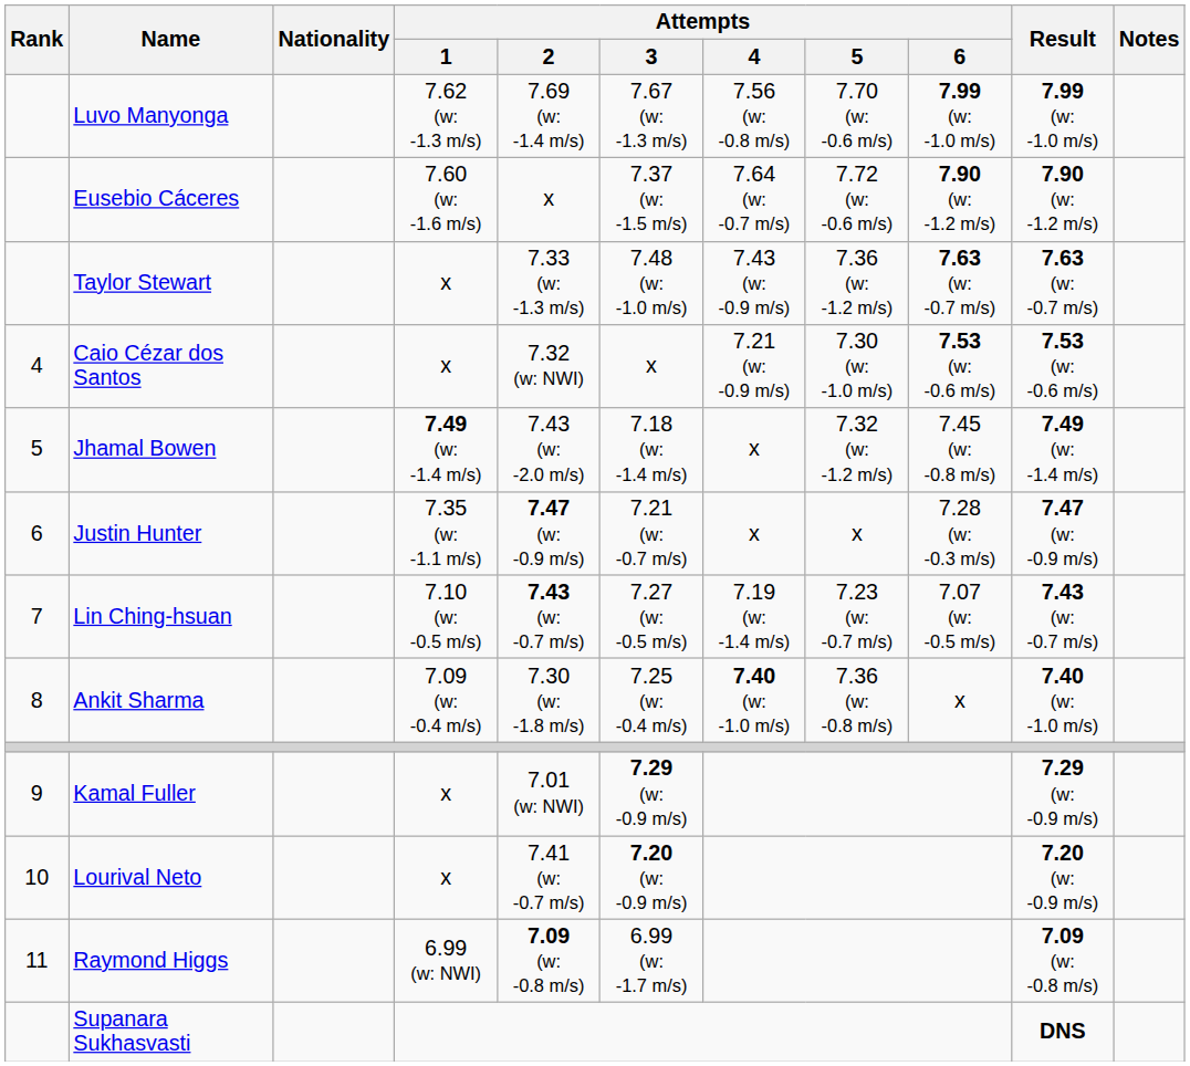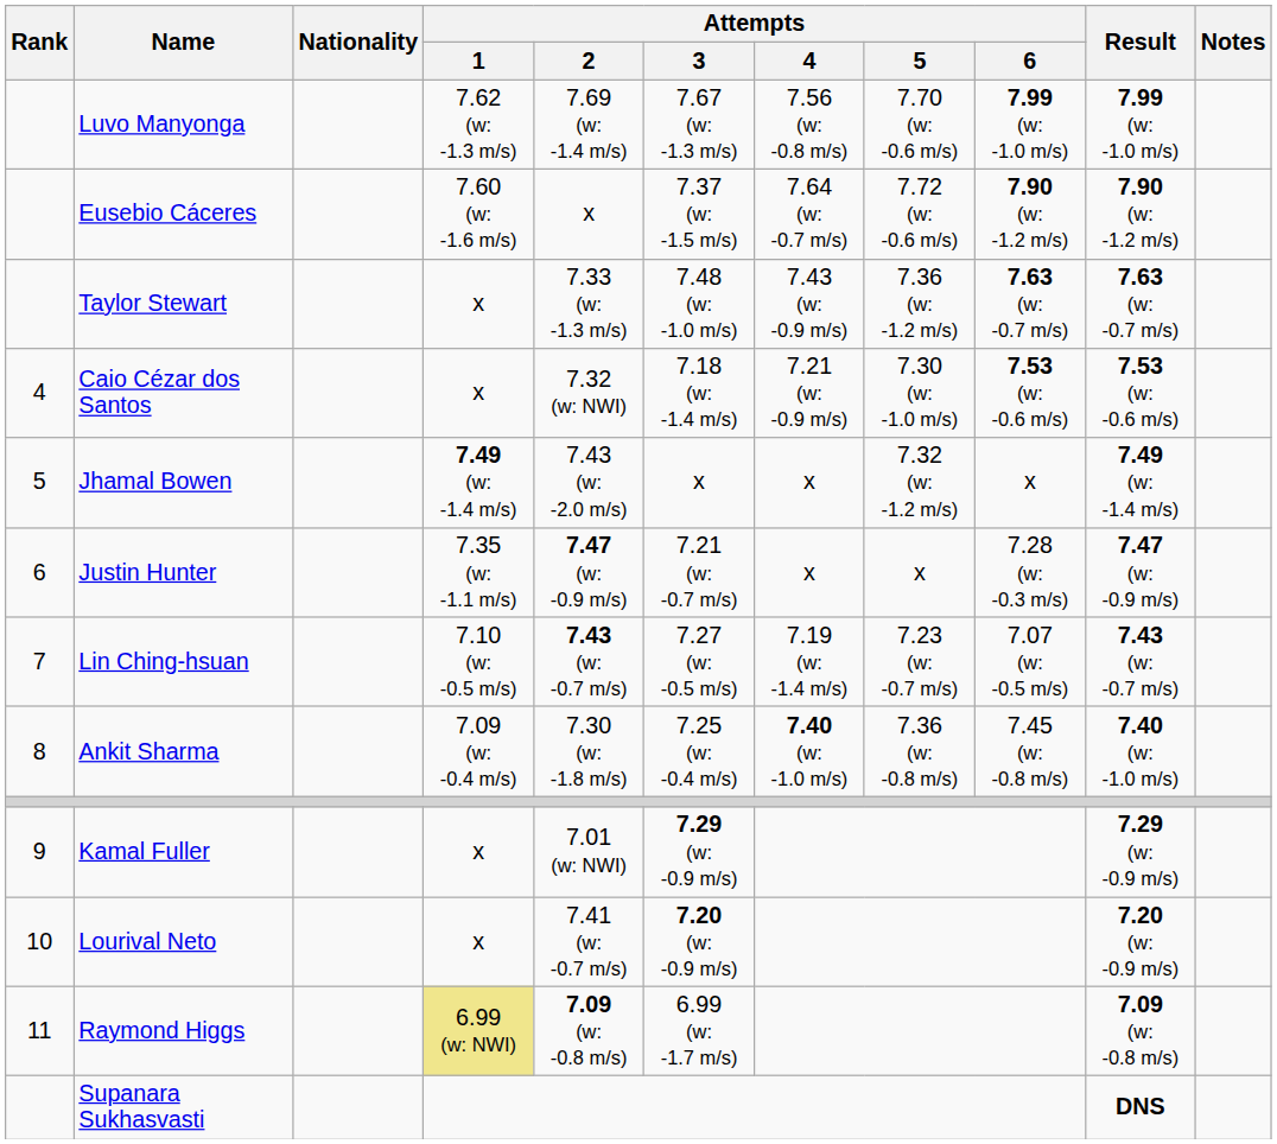 <table class="wikitable sortable" style="text-align:center">
 <tr>
 <th rowspan=2>Rank</th>
 <th rowspan=2>Name</th>
 <th rowspan=2>Nationality</th>
 <th colspan=6>Attempts</th>
 <th rowspan=2>Result</th>
 <th rowspan=2>Notes</th>
 </tr>
 <tr>
 <th>1</th>
 <th>2</th>
 <th>3</th>
 <th>4</th>
 <th>5</th>
 <th>6</th>
 </tr>
 <tr>
 <td></td>
 <td align=left><a href='#'>Luvo Manyonga</a></td>
 <td align=left></td>
 <td>7.62<br><small>(w: -1.3 m/s)</small></td>
 <td>7.69<br><small>(w: -1.4 m/s)</small></td>
 <td>7.67<br><small>(w: -1.3 m/s)</small></td>
 <td>7.56<br><small>(w: -0.8 m/s)</small></td>
 <td>7.70<br><small>(w: -0.6 m/s)</small></td>
 <td><strong>7.99</strong><br><small>(w: -1.0 m/s)</small></td>
 <td><strong>7.99</strong> <br><small>(w: -1.0 m/s)</small></td>
 <td></td>
 </tr>
 <tr>
 <td></td>
 <td align=left><a href='#'>Eusebio Cáceres</a></td>
 <td align=left></td>
 <td>7.60<br><small>(w: -1.6 m/s)</small></td>
 <td>x</td>
 <td>7.37<br><small>(w: -1.5 m/s)</small></td>
 <td>7.64<br><small>(w: -0.7 m/s)</small></td>
 <td>7.72<br><small>(w: -0.6 m/s)</small></td>
 <td><strong>7.90</strong><br><small>(w: -1.2 m/s)</small></td>
 <td><strong>7.90</strong> <br><small>(w: -1.2 m/s)</small></td>
 <td></td>
 </tr>
 <tr>
 <td></td>
 <td align=left><a href='#'>Taylor Stewart</a></td>
 <td align=left></td>
 <td>x</td>
 <td>7.33<br><small>(w: -1.3 m/s)</small></td>
 <td>7.48<br><small>(w: -1.0 m/s)</small></td>
 <td>7.43<br><small>(w: -0.9 m/s)</small></td>
 <td>7.36<br><small>(w: -1.2 m/s)</small></td>
 <td><strong>7.63</strong><br><small>(w: -0.7 m/s)</small></td>
 <td><strong>7.63</strong> <br><small>(w: -0.7 m/s)</small></td>
 <td></td>
 </tr>
 <tr>
 <td>4</td>
 <td align=left><a href='#'>Caio Cézar dos Santos</a></td>
 <td align=left></td>
 <td>x</td>
 <td>7.32<br><small>(w: NWI)</small></td>
-<td>x</td>
+<td>7.18<br><small>(w: -1.4 m/s)</small></td>
 <td>7.21<br><small>(w: -0.9 m/s)</small></td>
 <td>7.30<br><small>(w: -1.0 m/s)</small></td>
 <td><strong>7.53</strong><br><small>(w: -0.6 m/s)</small></td>
 <td><strong>7.53</strong> <br><small>(w: -0.6 m/s)</small></td>
 <td></td>
 </tr>
 <tr>
 <td>5</td>
 <td align=left><a href='#'>Jhamal Bowen</a></td>
 <td align=left></td>
 <td><strong>7.49</strong><br><small>(w: -1.4 m/s)</small></td>
 <td>7.43<br><small>(w: -2.0 m/s)</small></td>
-<td>7.18<br><small>(w: -1.4 m/s)</small></td>
+<td>x</td>
 <td>x</td>
 <td>7.32<br><small>(w: -1.2 m/s)</small></td>
-<td>7.45<br><small>(w: -0.8 m/s)</small></td>
+<td>x</td>
 <td><strong>7.49</strong> <br><small>(w: -1.4 m/s)</small></td>
 <td></td>
 </tr>
 <tr>
 <td>6</td>
 <td align=left><a href='#'>Justin Hunter</a></td>
 <td align=left></td>
 <td>7.35<br><small>(w: -1.1 m/s)</small></td>
 <td><strong>7.47</strong><br><small>(w: -0.9 m/s)</small></td>
 <td>7.21<br><small>(w: -0.7 m/s)</small></td>
 <td>x</td>
 <td>x</td>
 <td>7.28<br><small>(w: -0.3 m/s)</small></td>
 <td><strong>7.47</strong> <br><small>(w: -0.9 m/s)</small></td>
 <td></td>
 </tr>
 <tr>
 <td>7</td>
 <td align=left><a href='#'>Lin Ching-hsuan</a></td>
 <td align=left></td>
 <td>7.10<br><small>(w: -0.5 m/s)</small></td>
 <td><strong>7.43</strong><br><small>(w: -0.7 m/s)</small></td>
 <td>7.27<br><small>(w: -0.5 m/s)</small></td>
 <td>7.19<br><small>(w: -1.4 m/s)</small></td>
 <td>7.23<br><small>(w: -0.7 m/s)</small></td>
 <td>7.07<br><small>(w: -0.5 m/s)</small></td>
 <td><strong>7.43</strong> <br><small>(w: -0.7 m/s)</small></td>
 <td></td>
 </tr>
 <tr>
 <td>8</td>
 <td align=left><a href='#'>Ankit Sharma</a></td>
 <td align=left></td>
 <td>7.09<br><small>(w: -0.4 m/s)</small></td>
 <td>7.30<br><small>(w: -1.8 m/s)</small></td>
 <td>7.25<br><small>(w: -0.4 m/s)</small></td>
 <td><strong>7.40</strong><br><small>(w: -1.0 m/s)</small></td>
 <td>7.36<br><small>(w: -0.8 m/s)</small></td>
-<td>x</td>
+<td>7.45<br><small>(w: -0.8 m/s)</small></td>
 <td><strong>7.40</strong> <br><small>(w: -1.0 m/s)</small></td>
 <td></td>
 </tr>
 <tr>
 <td colspan=11 bgcolor=lightgray></td>
 </tr>
 <tr>
 <td>9</td>
 <td align=left><a href='#'>Kamal Fuller</a></td>
 <td align=left></td>
 <td>x</td>
 <td>7.01<br><small>(w: NWI)</small></td>
 <td><strong>7.29</strong><br><small>(w: -0.9 m/s)</small></td>
 <td colspan=3></td>
 <td><strong>7.29</strong> <br><small>(w: -0.9 m/s)</small></td>
 <td></td>
 </tr>
 <tr>
 <td>10</td>
 <td align=left><a href='#'>Lourival Neto</a></td>
 <td align=left></td>
 <td>x</td>
 <td>7.41<br><small>(w: -0.7 m/s)</small></td>
 <td><strong>7.20</strong><br><small>(w: -0.9 m/s)</small></td>
 <td colspan=3></td>
 <td><strong>7.20</strong> <br><small>(w: -0.9 m/s)</small></td>
 <td></td>
 </tr>
 <tr>
 <td>11</td>
 <td align=left><a href='#'>Raymond Higgs</a></td>
 <td align=left></td>
-<td>6.99<br><small>(w: NWI)</small></td>
+<td style="background: khaki;">6.99<br><small>(w: NWI)</small></td>
 <td><strong>7.09</strong><br><small>(w: -0.8 m/s)</small></td>
 <td>6.99<br><small>(w: -1.7 m/s)</small></td>
 <td colspan=3></td>
 <td><strong>7.09</strong> <br><small>(w: -0.8 m/s)</small></td>
 <td></td>
 </tr>
 <tr>
 <td></td>
 <td align=left><a href='#'>Supanara Sukhasvasti</a></td>
 <td align=left></td>
 <td colspan=6></td>
 <td><strong>DNS</strong></td>
 <td></td>
 </tr>
 </table>
